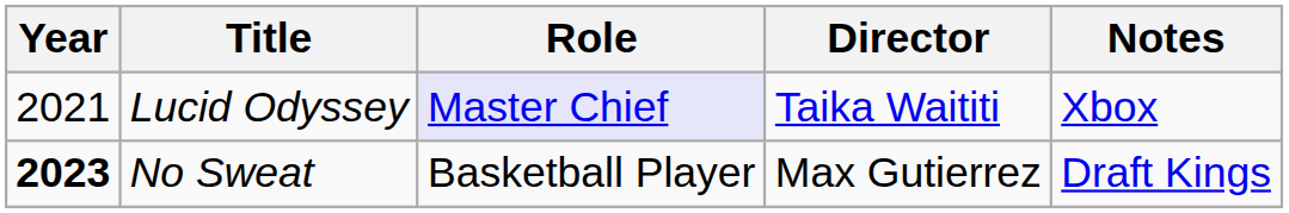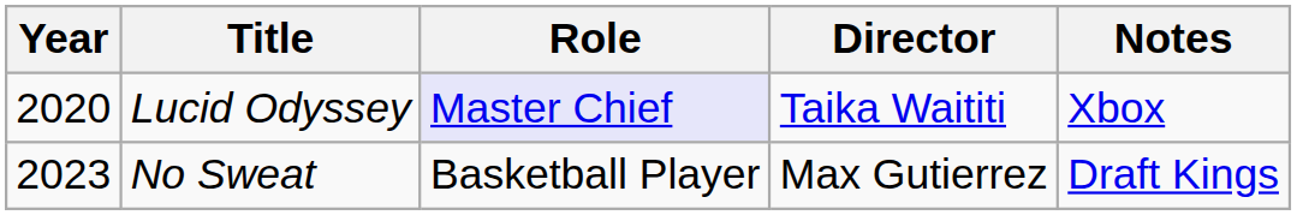 <table class="wikitable">
 <tr>
 <th>Year</th>
 <th>Title</th>
 <th>Role</th>
 <th>Director</th>
 <th class = "unsortable">Notes</th>
 </tr>
 <tr>
-<td rowspan=1>2021</td>
+<td rowspan=1>2020</td>
 <td><em>Lucid Odyssey</em></td>
 <td style="background: lavender;"><a href='#'>Master Chief</a></td>
 <td><a href='#'>Taika Waititi</a></td>
 <td><a href='#'>Xbox</a></td>
 </tr>
 <tr>
-<td rowspan=1><strong>2023</strong></td>
+<td rowspan=1>2023</td>
 <td><em>No Sweat</em></td>
 <td>Basketball Player</td>
 <td>Max Gutierrez</td>
 <td><a href='#'>Draft Kings</a></td>
 </tr>
 </table>
